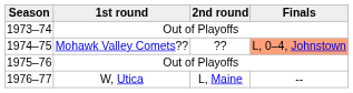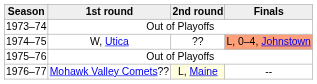 <table border="1" cellpadding="2" cellspacing="1" style="border: 1px #aaaaaa solid; border-collapse: collapse;">
 <tr bgcolor="#efefef">
 <th>Season</th>
 <th>1st round</th>
 <th>2nd round</th>
 <th>Finals</th>
 </tr>
 <tr align="center">
 <td>1973–74</td>
 <td colspan="3">Out of Playoffs</td>
 </tr>
 <tr align="center">
 <td>1974–75</td>
-<td><a href='#'>Mohawk Valley Comets</a>??</td>
+<td>W, <a href='#'>Utica</a></td>
 <td>??</td>
 <td style="background: lightsalmon;">L, 0–4, <a href='#'>Johnstown</a></td>
 </tr>
 <tr align="center">
 <td>1975–76</td>
 <td colspan="3">Out of Playoffs</td>
 </tr>
 <tr align="center">
 <td>1976–77</td>
-<td>W, <a href='#'>Utica</a></td>
-<td>L, <a href='#'>Maine</a></td>
+<td><a href='#'>Mohawk Valley Comets</a>??</td>
+<td style="background: lightyellow;">L, <a href='#'>Maine</a></td>
 <td>--</td>
 </tr>
 </table>
